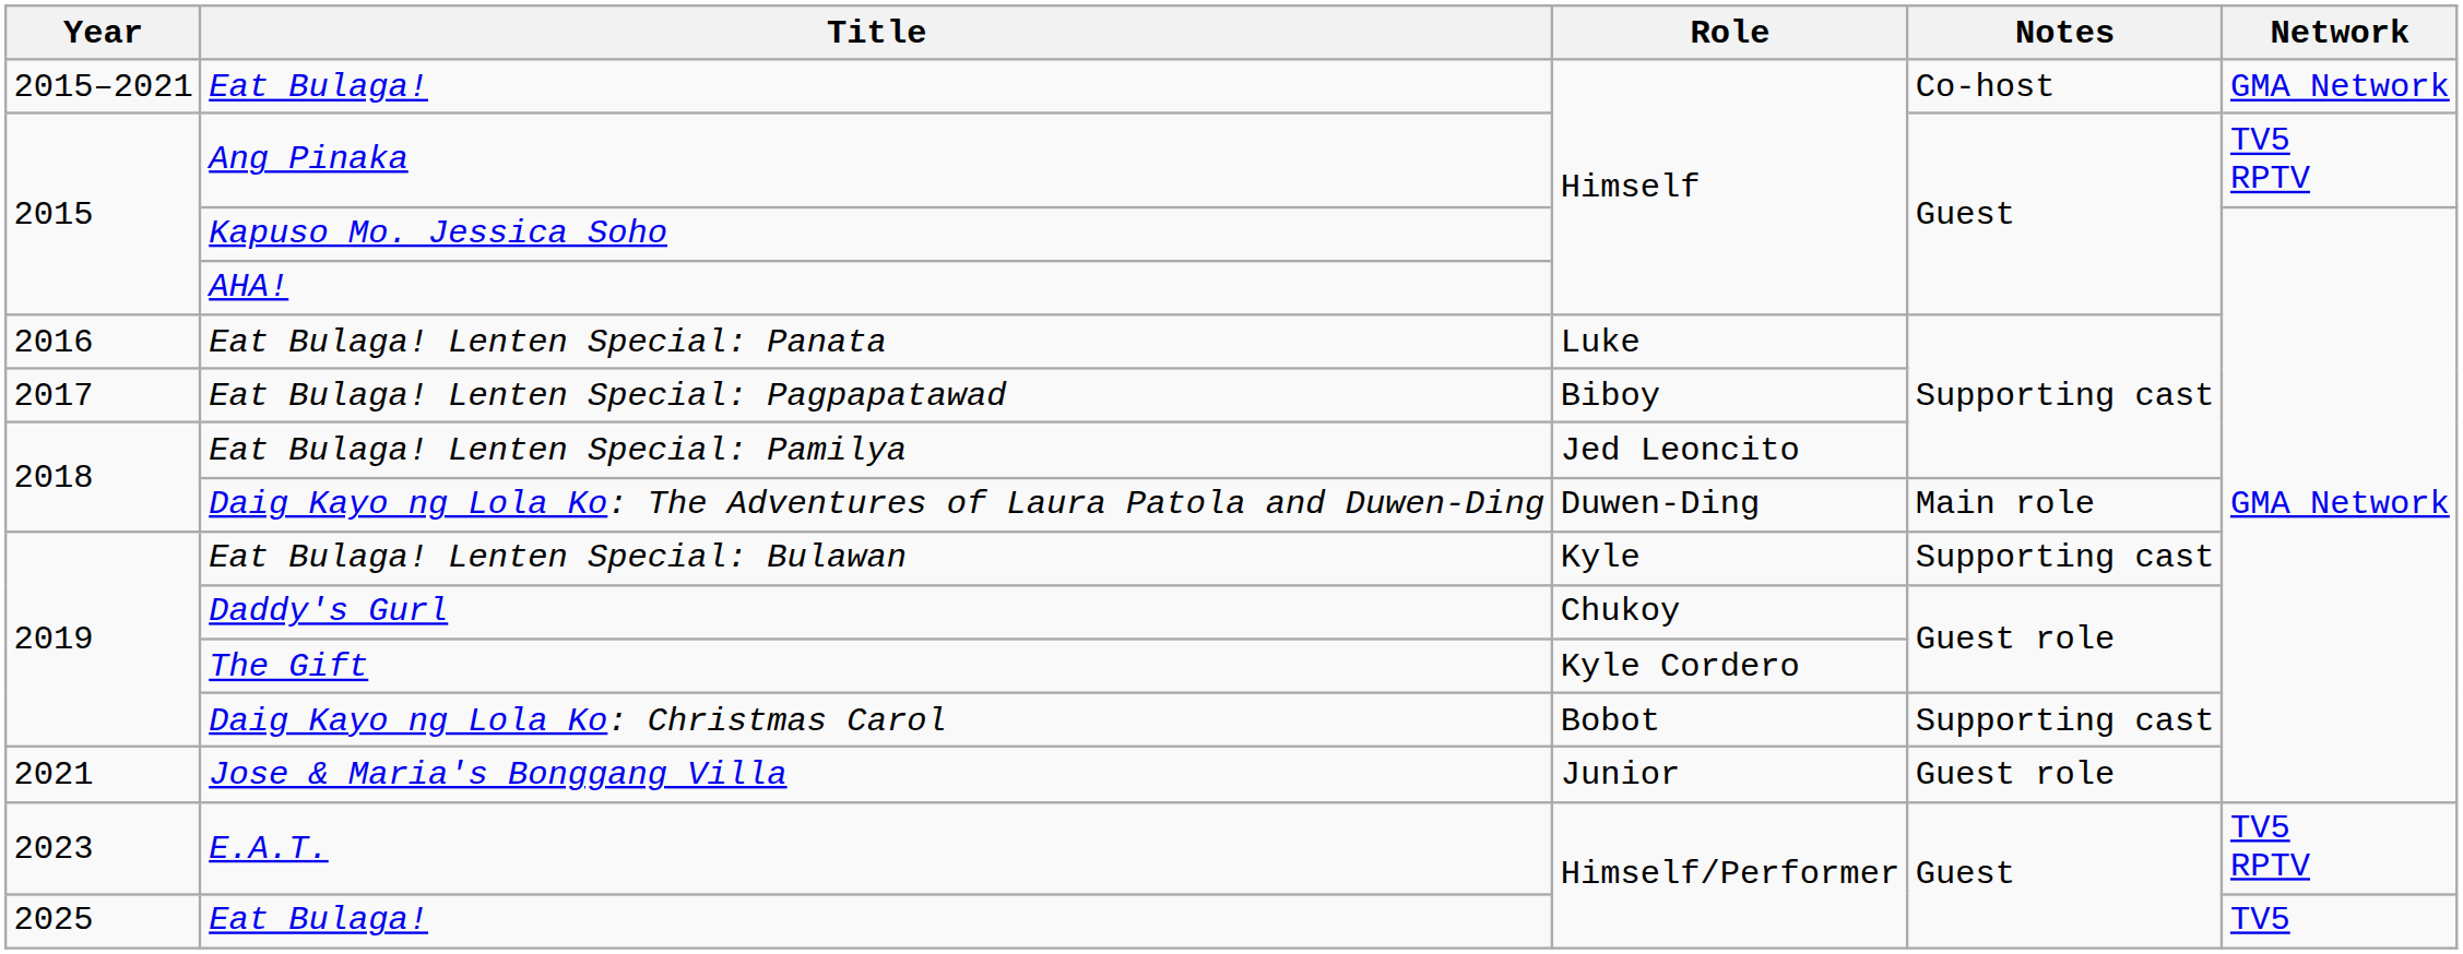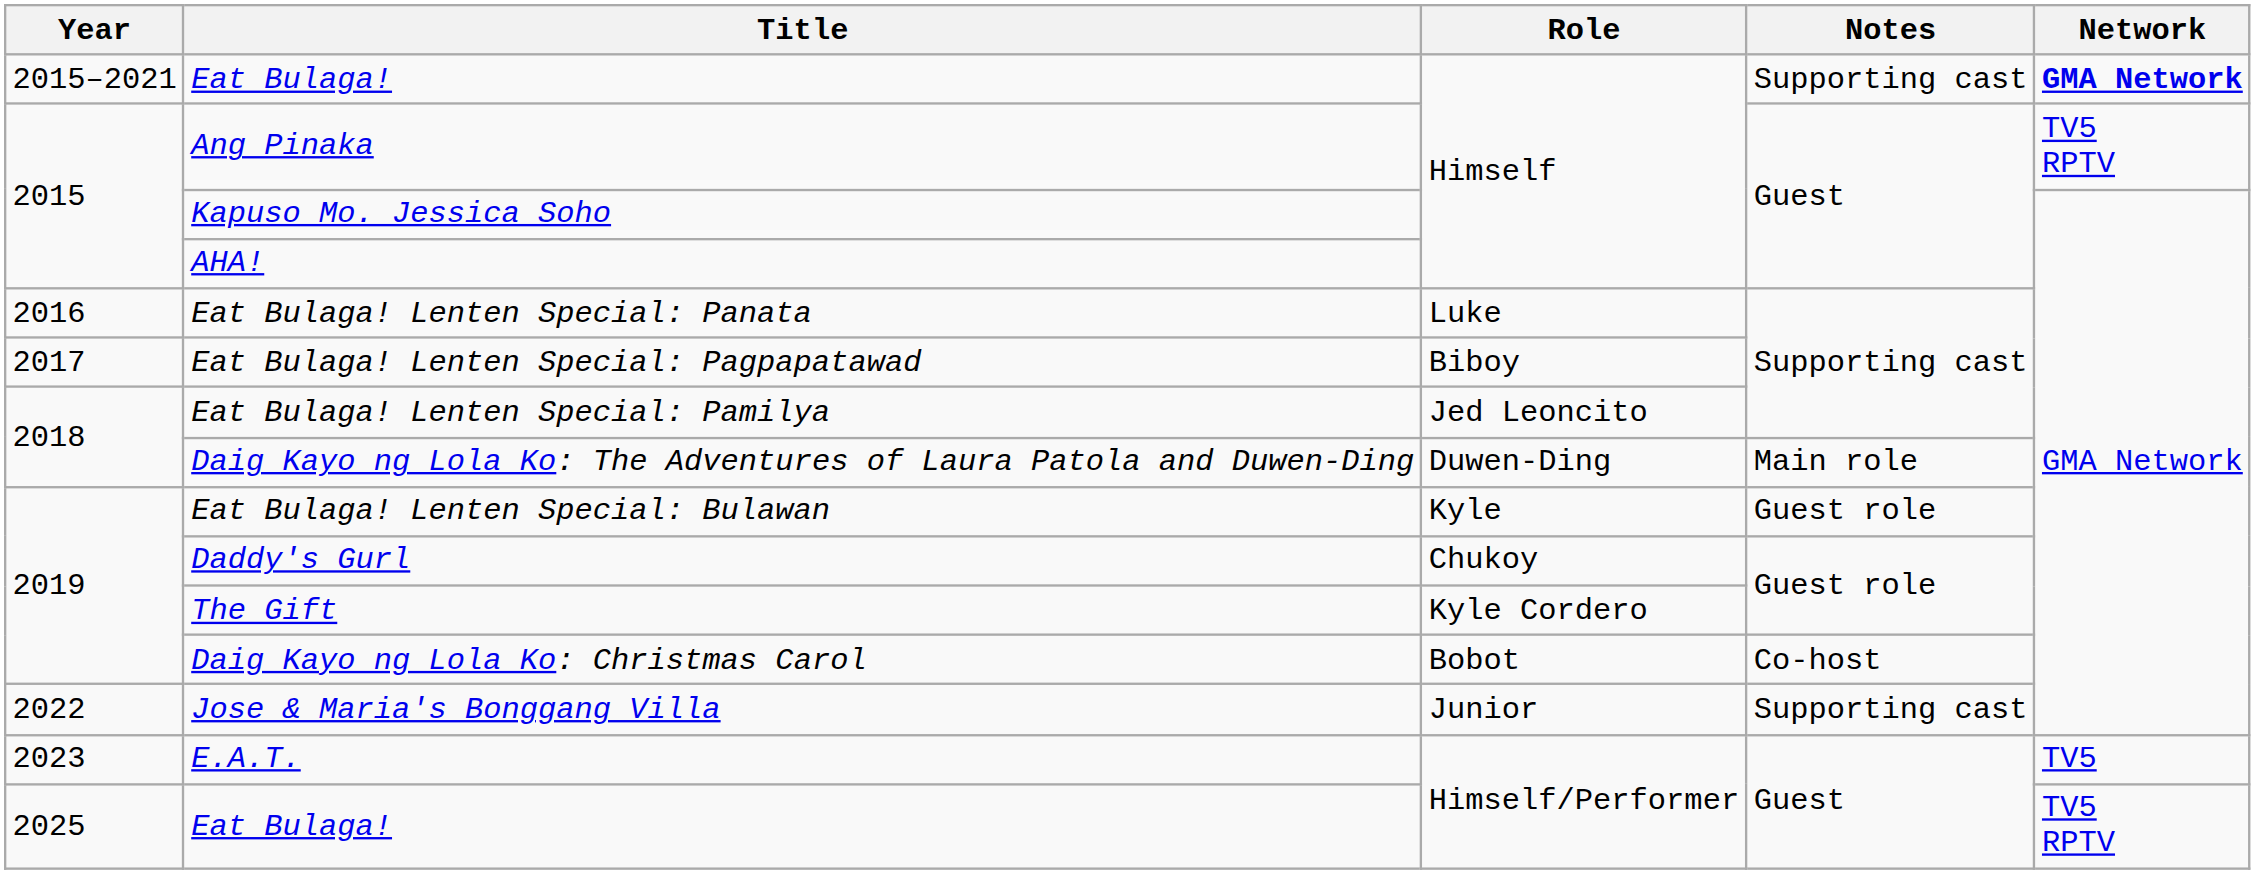 <table class="wikitable">
 <tr>
 <th>Year</th>
 <th>Title</th>
 <th>Role</th>
 <th>Notes</th>
 <th>Network</th>
 </tr>
 <tr>
 <td>2015–2021</td>
 <td><em><a href='#'>Eat Bulaga!</a></em></td>
 <td rowspan="4">Himself</td>
-<td>Co-host</td>
-<td><a href='#'>GMA Network</a></td>
+<td>Supporting cast</td>
+<td><strong><a href='#'>GMA Network</a></strong></td>
 </tr>
 <tr>
 <td rowspan="3">2015</td>
 <td><em><a href='#'>Ang Pinaka</a></em></td>
 <td rowspan="3">Guest</td>
 <td><a href='#'>TV5</a><br><a href='#'>RPTV</a></td>
 </tr>
 <tr>
 <td><em><a href='#'>Kapuso Mo. Jessica Soho</a></em></td>
 <td rowspan="11"><a href='#'>GMA Network</a></td>
 </tr>
 <tr>
 <td><em><a href='#'>AHA!</a></em></td>
 </tr>
 <tr>
 <td>2016</td>
 <td><em>Eat Bulaga! Lenten Special: Panata</em></td>
 <td>Luke</td>
 <td rowspan="3">Supporting cast</td>
 </tr>
 <tr>
 <td>2017</td>
 <td><em>Eat Bulaga! Lenten Special: Pagpapatawad</em></td>
 <td>Biboy</td>
 </tr>
 <tr>
 <td rowspan="2">2018</td>
 <td><em>Eat Bulaga! Lenten Special: Pamilya</em></td>
 <td>Jed Leoncito</td>
 </tr>
 <tr>
 <td><em><a href='#'>Daig Kayo ng Lola Ko</a>: The Adventures of Laura Patola and Duwen-Ding</em></td>
 <td>Duwen-Ding</td>
 <td>Main role</td>
 </tr>
 <tr>
 <td rowspan="4">2019</td>
 <td><em>Eat Bulaga! Lenten Special: Bulawan</em></td>
 <td>Kyle</td>
-<td>Supporting cast</td>
+<td>Guest role</td>
 </tr>
 <tr>
 <td><em><a href='#'>Daddy's Gurl</a></em></td>
 <td>Chukoy</td>
 <td rowspan="2">Guest role</td>
 </tr>
 <tr>
 <td><em><a href='#'>The Gift</a></em></td>
 <td>Kyle Cordero</td>
 </tr>
 <tr>
 <td><em><a href='#'>Daig Kayo ng Lola Ko</a>: Christmas Carol</em></td>
 <td>Bobot</td>
-<td>Supporting cast</td>
+<td>Co-host</td>
 </tr>
 <tr>
-<td>2021</td>
+<td>2022</td>
 <td><em><a href='#'>Jose & Maria's Bonggang Villa</a></em></td>
 <td>Junior</td>
-<td>Guest role</td>
+<td>Supporting cast</td>
 </tr>
 <tr>
 <td>2023</td>
 <td><em><a href='#'>E.A.T.</a></em></td>
 <td rowspan="2">Himself/Performer</td>
 <td rowspan="2">Guest</td>
-<td><a href='#'>TV5</a><br><a href='#'>RPTV</a></td>
+<td><a href='#'>TV5</a></td>
 </tr>
 <tr>
 <td>2025</td>
 <td><em><a href='#'>Eat Bulaga!</a></em></td>
-<td><a href='#'>TV5</a></td>
+<td><a href='#'>TV5</a><br><a href='#'>RPTV</a></td>
 </tr>
 </table>
